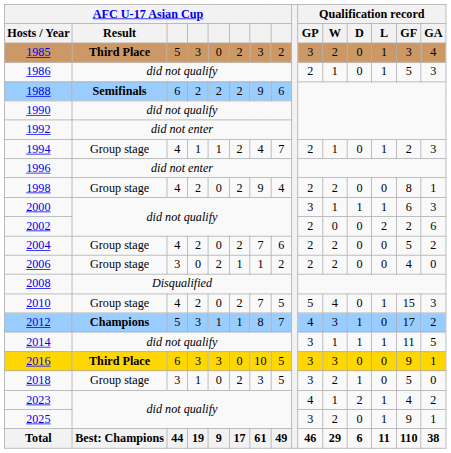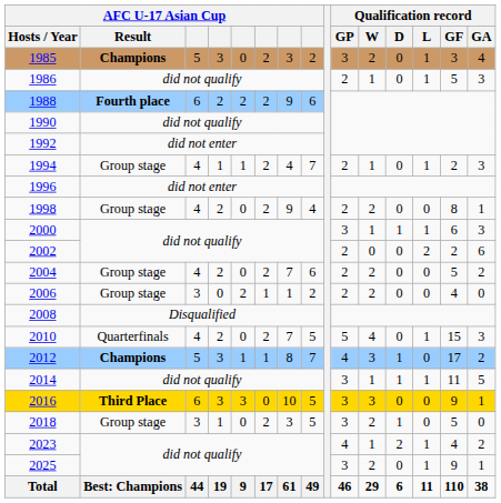 <table class="wikitable" style="text-align: center;font-size:100%">
 <tr>
 <th colspan=8><a href='#'>AFC U-17 Asian Cup</a></th>
 <th style="width:1px" rowspan="23"></th>
 <th colspan="6">Qualification record</th>
 </tr>
 <tr>
 <th>Hosts / Year</th>
 <th>Result</th>
 <th width=20></th>
 <th width=20></th>
 <th width=20></th>
 <th width=20></th>
 <th width=20></th>
 <th width=20></th>
 <th width="25">GP</th>
 <th width="25">W</th>
 <th width="25">D</th>
 <th width="25">L</th>
 <th width="25">GF</th>
 <th width="25">GA</th>
 </tr>
 <tr bgcolor="#cc9966">
 <td> <a href='#'>1985</a></td>
-<td><strong>Third Place</strong></td>
+<td><strong>Champions</strong></td>
 <td>5</td>
 <td>3</td>
 <td>0</td>
 <td>2</td>
 <td>3</td>
 <td>2</td>
 <td>3</td>
 <td>2</td>
 <td>0</td>
 <td>1</td>
 <td>3</td>
 <td>4</td>
 </tr>
 <tr>
 <td> <a href='#'>1986</a></td>
 <td rowspan=1 colspan=7><em>did not qualify</em></td>
 <td>2</td>
 <td>1</td>
 <td>0</td>
 <td>1</td>
 <td>5</td>
 <td>3</td>
 </tr>
 <tr style="background:#9acdff;">
 <td> <a href='#'>1988</a></td>
-<td><strong>Semifinals</strong></td>
+<td><strong>Fourth place</strong></td>
 <td>6</td>
 <td>2</td>
 <td>2</td>
 <td>2</td>
 <td>9</td>
 <td>6</td>
 </tr>
 <tr>
 <td> <a href='#'>1990</a></td>
 <td rowspan=1 colspan=7><em>did not qualify</em></td>
 </tr>
 <tr>
 <td> <a href='#'>1992</a></td>
 <td rowspan=1 colspan=7><em>did not enter</em></td>
 </tr>
 <tr>
 <td> <a href='#'>1994</a></td>
 <td>Group stage</td>
 <td>4</td>
 <td>1</td>
 <td>1</td>
 <td>2</td>
 <td>4</td>
 <td>7</td>
 <td>2</td>
 <td>1</td>
 <td>0</td>
 <td>1</td>
 <td>2</td>
 <td>3</td>
 </tr>
 <tr>
 <td> <a href='#'>1996</a></td>
 <td rowspan=1 colspan=7><em>did not enter</em></td>
 </tr>
 <tr>
 <td> <a href='#'>1998</a></td>
 <td>Group stage</td>
 <td>4</td>
 <td>2</td>
 <td>0</td>
 <td>2</td>
 <td>9</td>
 <td>4</td>
 <td>2</td>
 <td>2</td>
 <td>0</td>
 <td>0</td>
 <td>8</td>
 <td>1</td>
 </tr>
 <tr>
 <td> <a href='#'>2000</a></td>
 <td rowspan=2 colspan=7><em>did not qualify</em></td>
 <td>3</td>
 <td>1</td>
 <td>1</td>
 <td>1</td>
 <td>6</td>
 <td>3</td>
 </tr>
 <tr>
 <td> <a href='#'>2002</a></td>
 <td>2</td>
 <td>0</td>
 <td>0</td>
 <td>2</td>
 <td>2</td>
 <td>6</td>
 </tr>
 <tr>
 <td> <a href='#'>2004</a></td>
 <td>Group stage</td>
 <td>4</td>
 <td>2</td>
 <td>0</td>
 <td>2</td>
 <td>7</td>
 <td>6</td>
 <td>2</td>
 <td>2</td>
 <td>0</td>
 <td>0</td>
 <td>5</td>
 <td>2</td>
 </tr>
 <tr>
 <td> <a href='#'>2006</a></td>
 <td>Group stage</td>
 <td>3</td>
 <td>0</td>
 <td>2</td>
 <td>1</td>
 <td>1</td>
 <td>2</td>
 <td>2</td>
 <td>2</td>
 <td>0</td>
 <td>0</td>
 <td>4</td>
 <td>0</td>
 </tr>
 <tr>
 <td> <a href='#'>2008</a></td>
 <td rowspan=1 colspan=7><em>Disqualified</em></td>
 </tr>
 <tr>
 <td> <a href='#'>2010</a></td>
-<td>Group stage</td>
+<td>Quarterfinals</td>
 <td>4</td>
 <td>2</td>
 <td>0</td>
 <td>2</td>
 <td>7</td>
 <td>5</td>
 <td>5</td>
 <td>4</td>
 <td>0</td>
 <td>1</td>
 <td>15</td>
 <td>3</td>
 </tr>
 <tr style="background:#9acdff;">
 <td> <a href='#'>2012</a></td>
 <td><strong>Champions</strong></td>
 <td>5</td>
 <td>3</td>
 <td>1</td>
 <td>1</td>
 <td>8</td>
 <td>7</td>
 <td>4</td>
 <td>3</td>
 <td>1</td>
 <td>0</td>
 <td>17</td>
 <td>2</td>
 </tr>
 <tr>
 <td> <a href='#'>2014</a></td>
 <td rowspan=1 colspan=7><em>did not qualify</em></td>
 <td>3</td>
 <td>1</td>
 <td>1</td>
 <td>1</td>
 <td>11</td>
 <td>5</td>
 </tr>
 <tr bgcolor="gold">
 <td> <a href='#'>2016</a></td>
 <td><strong>Third Place</strong></td>
 <td>6</td>
 <td>3</td>
 <td>3</td>
 <td>0</td>
 <td>10</td>
 <td>5</td>
 <td>3</td>
 <td>3</td>
 <td>0</td>
 <td>0</td>
 <td>9</td>
 <td>1</td>
 </tr>
 <tr>
 <td> <a href='#'>2018</a></td>
 <td>Group stage</td>
 <td>3</td>
 <td>1</td>
 <td>0</td>
 <td>2</td>
 <td>3</td>
 <td>5</td>
 <td>3</td>
 <td>2</td>
 <td>1</td>
 <td>0</td>
 <td>5</td>
 <td>0</td>
 </tr>
 <tr>
 <td> <a href='#'>2023</a></td>
 <td rowspan=2 colspan=7><em>did not qualify</em></td>
 <td>4</td>
 <td>1</td>
 <td>2</td>
 <td>1</td>
 <td>4</td>
 <td>2</td>
 </tr>
 <tr>
 <td> <a href='#'>2025</a></td>
 <td>3</td>
 <td>2</td>
 <td>0</td>
 <td>1</td>
 <td>9</td>
 <td>1</td>
 </tr>
 <tr>
 <th><strong>Total</strong></th>
 <th><strong>Best: Champions</strong></th>
 <th><strong>44</strong></th>
 <th><strong>19</strong></th>
 <th><strong>9</strong></th>
 <th><strong>17</strong></th>
 <th><strong>61</strong></th>
 <th><strong>49</strong></th>
 <td><strong>46</strong></td>
 <td><strong>29</strong></td>
 <td><strong>6</strong></td>
 <td><strong>11</strong></td>
 <td><strong>110</strong></td>
 <td><strong>38</strong></td>
 </tr>
 </table>
